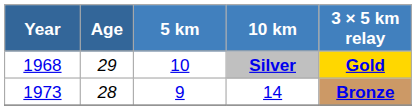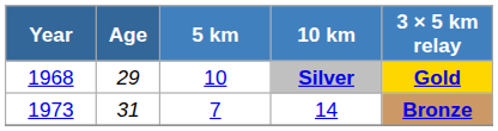 <table class="wikitable" style="font-size:95%; text-align:center; border:grey solid 1px; border-collapse:collapse; background:#ffffff;">
 <tr>
 <th style="background-color:#369; color:white; width:60px;"> Year </th>
 <th style="background-color:#369; color:white; width:40px;"> Age </th>
 <th style="background-color:#4180be; color:white; width:75px;"> 5 km </th>
 <th style="background-color:#4180be; color:white; width:75px;"> 10 km </th>
 <th style="background-color:#4180be; color:white; width:75px;"> 3 × 5 km <br> relay </th>
 </tr>
 <tr>
 <td><a href='#'>1968</a></td>
 <td><em>29</em></td>
 <td><a href='#'>10</a></td>
 <td style="background:silver;"><a href='#'><strong>Silver</strong></a></td>
 <td style="background:gold;"><a href='#'><strong>Gold</strong></a></td>
 </tr>
 <tr>
 <td><a href='#'>1973</a></td>
-<td><em>28</em></td>
-<td><a href='#'>9</a></td>
+<td><em>31</em></td>
+<td><a href='#'>7</a></td>
 <td><a href='#'>14</a></td>
 <td bgcolor="cc9966"><a href='#'><strong>Bronze</strong></a></td>
 </tr>
 <tr>
 </tr>
 </table>
